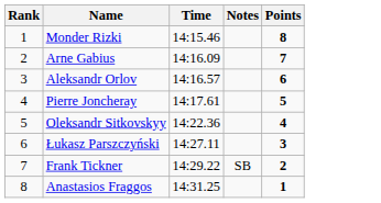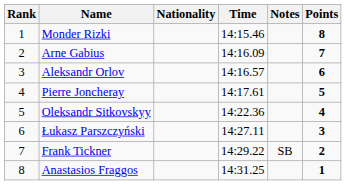 <table class="wikitable sortable" style="text-align:center">
 <tr>
 <th>Rank</th>
 <th>Name</th>
+<th>Nationality</th>
 <th>Time</th>
 <th>Notes</th>
 <th>Points</th>
 </tr>
 <tr>
 <td>1</td>
 <td align=left><a href='#'>Monder Rizki</a></td>
+<td align=left></td>
 <td>14:15.46</td>
 <td></td>
 <td><strong>8</strong></td>
 </tr>
 <tr>
 <td>2</td>
 <td align=left><a href='#'>Arne Gabius</a></td>
+<td align=left></td>
 <td>14:16.09</td>
 <td></td>
 <td><strong>7</strong></td>
 </tr>
 <tr>
 <td>3</td>
 <td align=left><a href='#'>Aleksandr Orlov</a></td>
+<td align=left></td>
 <td>14:16.57</td>
 <td></td>
 <td><strong>6</strong></td>
 </tr>
 <tr>
 <td>4</td>
 <td align=left><a href='#'>Pierre Joncheray</a></td>
+<td align=left></td>
 <td>14:17.61</td>
 <td></td>
 <td><strong>5</strong></td>
 </tr>
 <tr>
 <td>5</td>
 <td align=left><a href='#'>Oleksandr Sitkovskyy</a></td>
+<td align=left></td>
 <td>14:22.36</td>
 <td></td>
 <td><strong>4</strong></td>
 </tr>
 <tr>
 <td>6</td>
 <td align=left><a href='#'>Łukasz Parszczyński</a></td>
+<td align=left></td>
 <td>14:27.11</td>
 <td></td>
 <td><strong>3</strong></td>
 </tr>
 <tr>
 <td>7</td>
 <td align=left><a href='#'>Frank Tickner</a></td>
+<td align=left></td>
 <td>14:29.22</td>
 <td>SB</td>
 <td><strong>2</strong></td>
 </tr>
 <tr>
 <td>8</td>
 <td align=left><a href='#'>Anastasios Fraggos</a></td>
+<td align=left></td>
 <td>14:31.25</td>
 <td></td>
 <td><strong>1</strong></td>
 </tr>
 </table>
